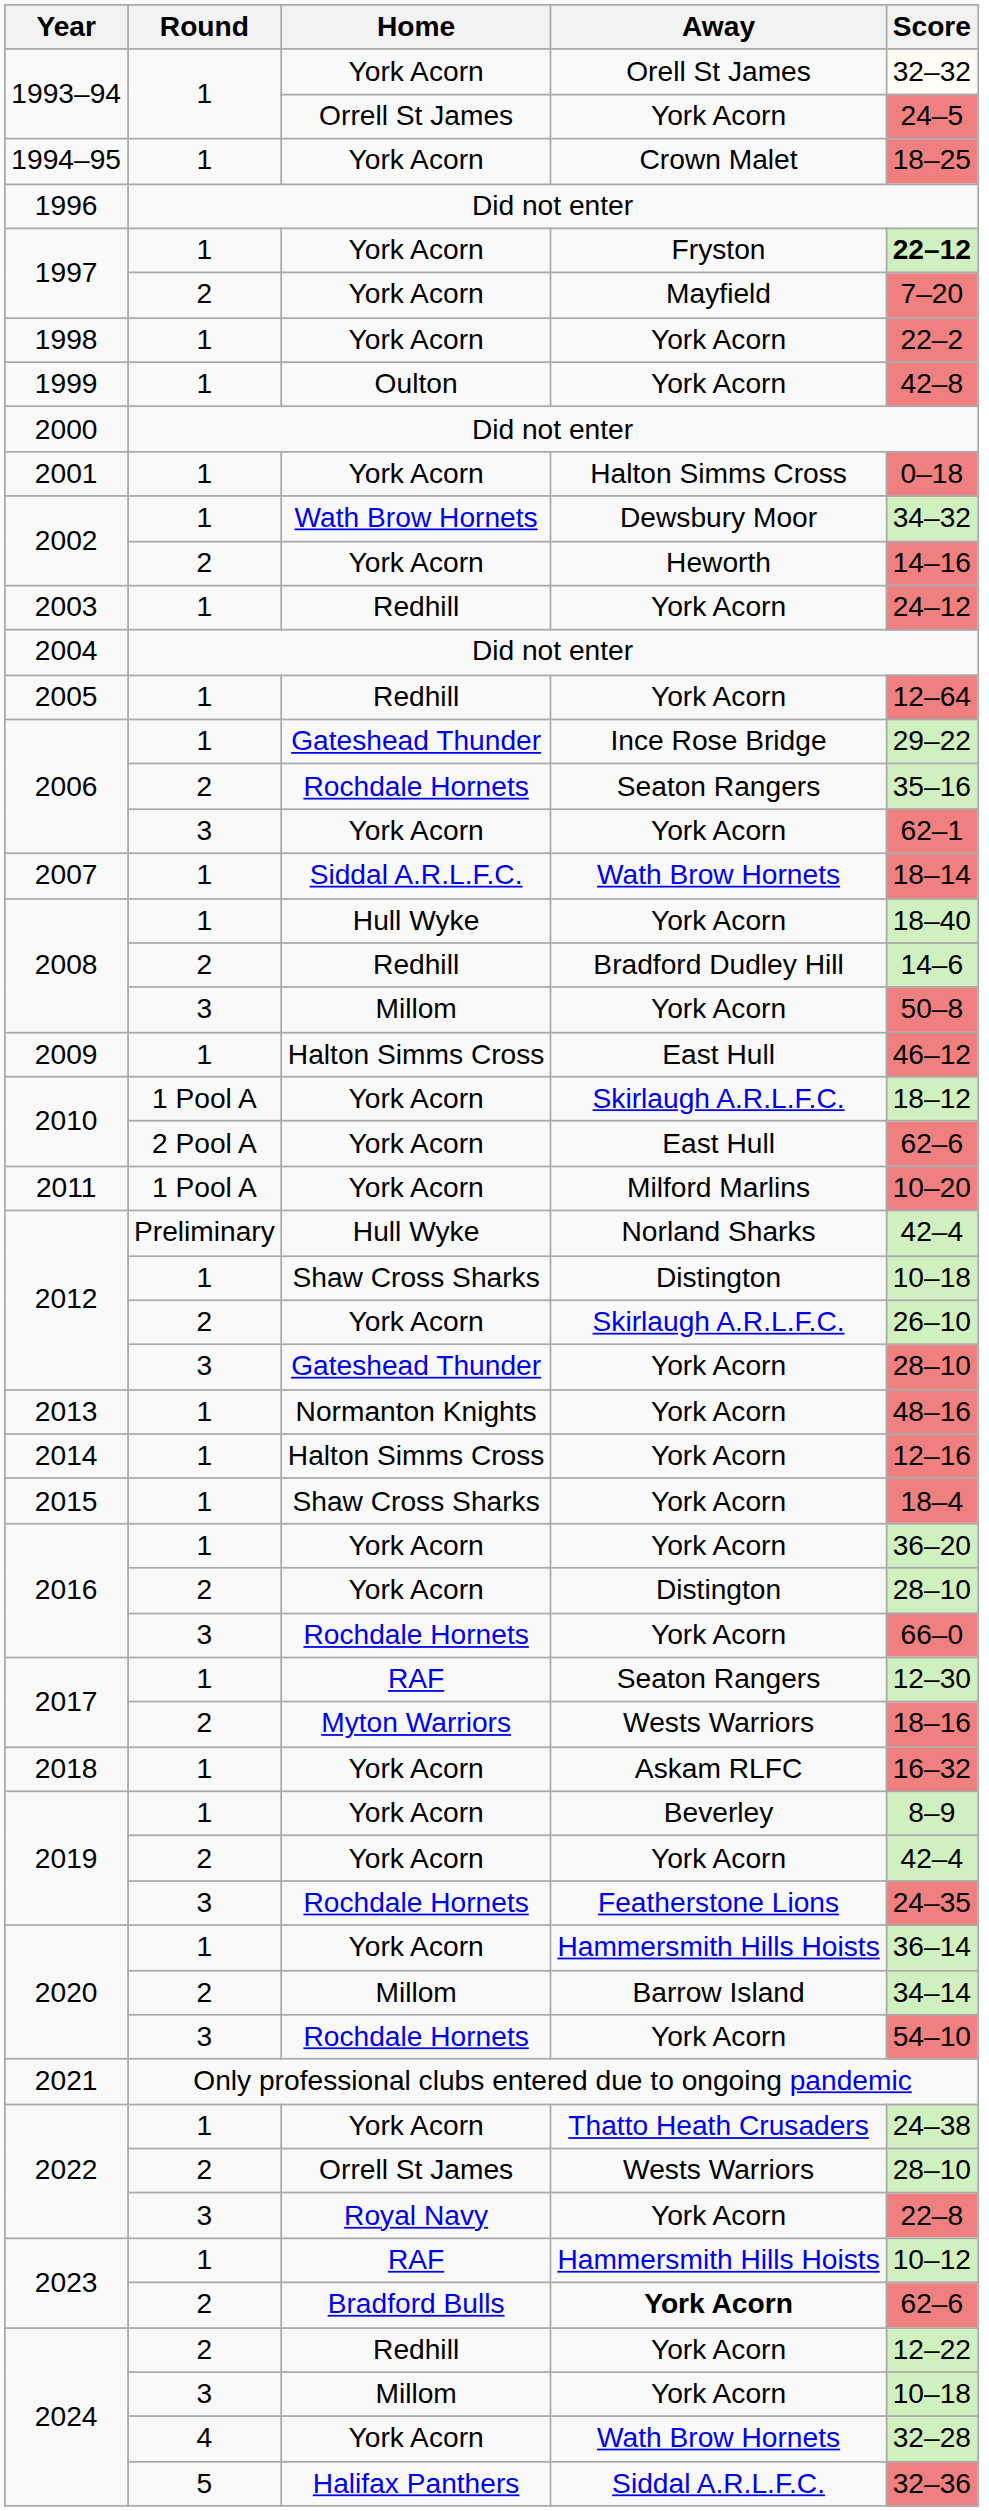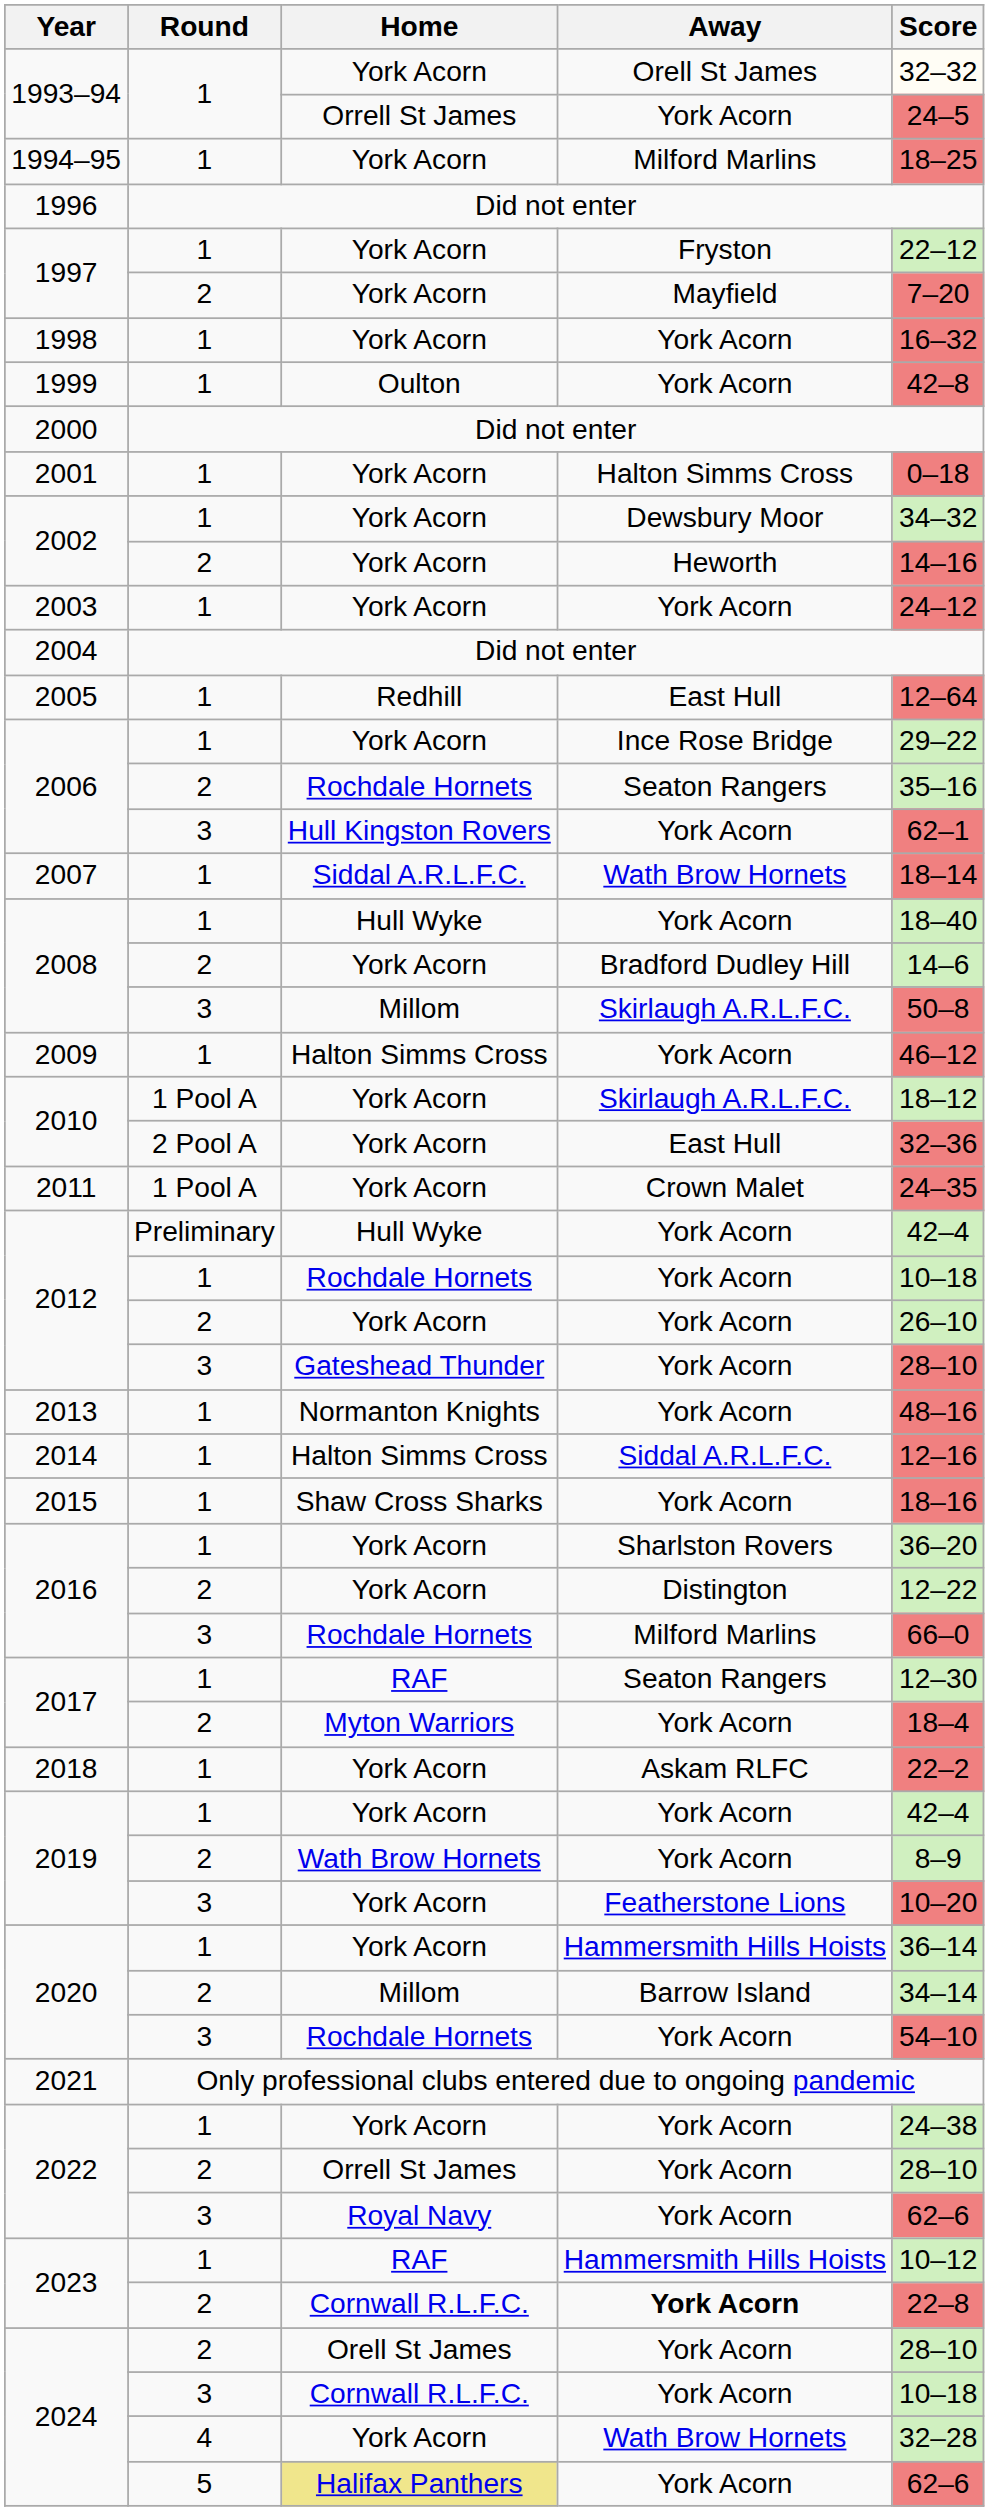 <table class="wikitable" style="text-align:center;">
 <tr>
 <th>Year</th>
 <th>Round</th>
 <th>Home</th>
 <th>Away</th>
 <th>Score</th>
 </tr>
 <tr>
 <td rowspan="2">1993–94</td>
 <td rowspan="2">1</td>
 <td>York Acorn</td>
 <td>Orell St James</td>
 <td bgcolor="#FF FD F5">32–32</td>
 </tr>
 <tr>
 <td>Orrell St James</td>
 <td>York Acorn</td>
 <td bgcolor="#F0 80 80">24–5</td>
 </tr>
 <tr>
 <td>1994–95</td>
 <td>1</td>
 <td>York Acorn</td>
-<td>Crown Malet</td>
+<td>Milford Marlins</td>
 <td bgcolor="#F0 80 80">18–25</td>
 </tr>
 <tr>
 <td>1996</td>
 <td colspan="4">Did not enter</td>
 </tr>
 <tr>
 <td rowspan="2">1997</td>
 <td>1</td>
 <td>York Acorn</td>
 <td>Fryston</td>
-<td bgcolor="#D0F0C0"><strong>22–12</strong></td>
+<td bgcolor="#D0F0C0">22–12</td>
 </tr>
 <tr>
 <td>2</td>
 <td>York Acorn</td>
 <td>Mayfield</td>
 <td bgcolor="#F0 80 80">7–20</td>
 </tr>
 <tr>
 <td>1998</td>
 <td>1</td>
 <td>York Acorn</td>
 <td>York Acorn</td>
-<td bgcolor="#F0 80 80">22–2</td>
+<td bgcolor="#F0 80 80">16–32</td>
 </tr>
 <tr>
 <td>1999</td>
 <td>1</td>
 <td>Oulton</td>
 <td>York Acorn</td>
 <td bgcolor="#F0 80 80">42–8</td>
 </tr>
 <tr>
 <td>2000</td>
 <td colspan="4">Did not enter</td>
 </tr>
 <tr>
 <td>2001</td>
 <td>1</td>
 <td>York Acorn</td>
 <td>Halton Simms Cross</td>
 <td bgcolor="#F0 80 80">0–18</td>
 </tr>
 <tr>
 <td rowspan="2">2002</td>
 <td>1</td>
-<td><a href='#'>Wath Brow Hornets</a></td>
+<td>York Acorn</td>
 <td>Dewsbury Moor</td>
 <td bgcolor="#D0F0C0">34–32</td>
 </tr>
 <tr>
 <td>2</td>
 <td>York Acorn</td>
 <td>Heworth</td>
 <td bgcolor="#F0 80 80">14–16</td>
 </tr>
 <tr>
 <td>2003</td>
 <td>1</td>
-<td>Redhill</td>
+<td>York Acorn</td>
 <td>York Acorn</td>
 <td bgcolor="#F0 80 80">24–12</td>
 </tr>
 <tr>
 <td>2004</td>
 <td colspan="4">Did not enter</td>
 </tr>
 <tr>
 <td>2005</td>
 <td>1</td>
 <td>Redhill</td>
-<td>York Acorn</td>
+<td>East Hull</td>
 <td bgcolor="#F0 80 80">12–64</td>
 </tr>
 <tr>
 <td rowspan="3">2006</td>
 <td>1</td>
-<td><a href='#'>Gateshead Thunder</a></td>
+<td>York Acorn</td>
 <td>Ince Rose Bridge</td>
 <td bgcolor="#D0F0C0">29–22</td>
 </tr>
 <tr>
 <td>2</td>
 <td><a href='#'>Rochdale Hornets</a></td>
 <td>Seaton Rangers</td>
 <td bgcolor="#D0F0C0">35–16</td>
 </tr>
 <tr>
 <td>3</td>
-<td>York Acorn</td>
+<td><a href='#'>Hull Kingston Rovers</a></td>
 <td>York Acorn</td>
 <td bgcolor="#F0 80 80">62–1</td>
 </tr>
 <tr>
 <td>2007</td>
 <td>1</td>
 <td><a href='#'>Siddal A.R.L.F.C.</a></td>
 <td><a href='#'>Wath Brow Hornets</a></td>
 <td bgcolor="#F0 80 80">18–14</td>
 </tr>
 <tr>
 <td rowspan="3">2008</td>
 <td>1</td>
 <td>Hull Wyke</td>
 <td>York Acorn</td>
 <td bgcolor="#D0F0C0">18–40 </td>
 </tr>
 <tr>
 <td>2</td>
-<td>Redhill</td>
+<td>York Acorn</td>
 <td>Bradford Dudley Hill</td>
 <td bgcolor="#D0F0C0">14–6</td>
 </tr>
 <tr>
 <td>3</td>
 <td>Millom</td>
-<td>York Acorn</td>
+<td><a href='#'>Skirlaugh A.R.L.F.C.</a></td>
 <td bgcolor="#F0 80 80">50–8</td>
 </tr>
 <tr>
 <td>2009</td>
 <td>1</td>
 <td>Halton Simms Cross</td>
-<td>East Hull</td>
+<td>York Acorn</td>
 <td bgcolor="#F0 80 80">46–12</td>
 </tr>
 <tr>
 <td rowspan="2">2010</td>
 <td>1 Pool A</td>
 <td>York Acorn</td>
 <td><a href='#'>Skirlaugh A.R.L.F.C.</a></td>
 <td bgcolor="#D0F0C0">18–12</td>
 </tr>
 <tr>
 <td>2 Pool A</td>
 <td>York Acorn</td>
 <td>East Hull</td>
-<td bgcolor="#F0 80 80">62–6</td>
+<td bgcolor="#F0 80 80">32–36</td>
 </tr>
 <tr>
 <td>2011</td>
 <td>1 Pool A</td>
 <td>York Acorn</td>
-<td>Milford Marlins</td>
-<td bgcolor="#F0 80 80">10–20</td>
+<td>Crown Malet</td>
+<td bgcolor="#F0 80 80">24–35</td>
 </tr>
 <tr>
 <td rowspan="4">2012</td>
 <td>Preliminary</td>
 <td>Hull Wyke</td>
-<td>Norland Sharks</td>
+<td>York Acorn</td>
 <td bgcolor="#D0F0C0">42–4</td>
 </tr>
 <tr>
 <td>1</td>
-<td>Shaw Cross Sharks</td>
-<td>Distington</td>
+<td><a href='#'>Rochdale Hornets</a></td>
+<td>York Acorn</td>
 <td bgcolor="#D0F0C0">10–18</td>
 </tr>
 <tr>
 <td>2</td>
 <td>York Acorn</td>
-<td><a href='#'>Skirlaugh A.R.L.F.C.</a></td>
+<td>York Acorn</td>
 <td bgcolor="#D0F0C0">26–10</td>
 </tr>
 <tr>
 <td>3</td>
 <td><a href='#'>Gateshead Thunder</a></td>
 <td>York Acorn</td>
 <td bgcolor="#F0 80 80">28–10</td>
 </tr>
 <tr>
 <td>2013</td>
 <td>1</td>
 <td>Normanton Knights</td>
 <td>York Acorn</td>
 <td bgcolor="#F0 80 80">48–16</td>
 </tr>
 <tr>
 <td>2014</td>
 <td>1</td>
 <td>Halton Simms Cross</td>
-<td>York Acorn</td>
+<td><a href='#'>Siddal A.R.L.F.C.</a></td>
 <td bgcolor="#F0 80 80">12–16</td>
 </tr>
 <tr>
 <td>2015</td>
 <td>1</td>
 <td>Shaw Cross Sharks</td>
 <td>York Acorn</td>
-<td bgcolor="#F0 80 80">18–4</td>
+<td bgcolor="#F0 80 80">18–16</td>
 </tr>
 <tr>
 <td rowspan="3">2016</td>
 <td>1</td>
 <td>York Acorn</td>
-<td>York Acorn</td>
+<td>Sharlston Rovers</td>
 <td bgcolor="#D0F0C0">36–20</td>
 </tr>
 <tr>
 <td>2</td>
 <td>York Acorn</td>
 <td>Distington</td>
-<td bgcolor="#D0F0C0">28–10</td>
+<td bgcolor="#D0F0C0">12–22</td>
 </tr>
 <tr>
 <td>3</td>
 <td><a href='#'>Rochdale Hornets</a></td>
-<td>York Acorn</td>
+<td>Milford Marlins</td>
 <td bgcolor="#F0 80 80">66–0</td>
 </tr>
 <tr>
 <td rowspan="2">2017</td>
 <td>1</td>
 <td><a href='#'>RAF</a></td>
 <td>Seaton Rangers</td>
 <td bgcolor="#D0F0C0">12–30</td>
 </tr>
 <tr>
 <td>2</td>
 <td><a href='#'>Myton Warriors</a></td>
-<td>Wests Warriors</td>
-<td bgcolor="#F0 80 80">18–16</td>
+<td>York Acorn</td>
+<td bgcolor="#F0 80 80">18–4</td>
 </tr>
 <tr>
 <td>2018</td>
 <td>1</td>
 <td>York Acorn</td>
 <td>Askam RLFC</td>
-<td bgcolor="#F0 80 80">16–32</td>
+<td bgcolor="#F0 80 80">22–2</td>
 </tr>
 <tr>
 <td rowspan="3">2019</td>
 <td>1</td>
 <td>York Acorn</td>
-<td>Beverley</td>
-<td bgcolor="#D0F0C0">8–9</td>
-</tr>
-<tr>
-<td>2</td>
-<td>York Acorn</td>
 <td>York Acorn</td>
 <td bgcolor="#D0F0C0">42–4</td>
 </tr>
 <tr>
+<td>2</td>
+<td><a href='#'>Wath Brow Hornets</a></td>
+<td>York Acorn</td>
+<td bgcolor="#D0F0C0">8–9</td>
+</tr>
+<tr>
 <td>3</td>
-<td><a href='#'>Rochdale Hornets</a></td>
+<td>York Acorn</td>
 <td><a href='#'>Featherstone Lions</a></td>
-<td bgcolor="#F0 80 80">24–35</td>
+<td bgcolor="#F0 80 80">10–20</td>
 </tr>
 <tr>
 <td rowspan="3">2020</td>
 <td>1</td>
 <td>York Acorn</td>
 <td><a href='#'>Hammersmith Hills Hoists</a></td>
 <td bgcolor="#D0F0C0">36–14</td>
 </tr>
 <tr>
 <td>2</td>
 <td>Millom</td>
 <td>Barrow Island</td>
 <td bgcolor="#D0F0C0">34–14</td>
 </tr>
 <tr>
 <td>3</td>
 <td><a href='#'>Rochdale Hornets</a></td>
 <td>York Acorn</td>
 <td bgcolor="#F0 80 80">54–10</td>
 </tr>
 <tr>
 <td>2021</td>
 <td colspan="4">Only professional clubs entered due to ongoing <a href='#'>pandemic</a></td>
 </tr>
 <tr>
 <td rowspan="3">2022</td>
 <td>1</td>
 <td>York Acorn</td>
-<td><a href='#'>Thatto Heath Crusaders</a></td>
+<td>York Acorn</td>
 <td bgcolor="#D0F0C0">24–38</td>
 </tr>
 <tr>
 <td>2</td>
 <td>Orrell St James</td>
-<td>Wests Warriors</td>
+<td>York Acorn</td>
 <td bgcolor="#D0F0C0">28–10</td>
 </tr>
 <tr>
 <td>3</td>
 <td><a href='#'>Royal Navy</a></td>
 <td>York Acorn</td>
-<td bgcolor="#F0 80 80">22–8</td>
+<td bgcolor="#F0 80 80">62–6</td>
 </tr>
 <tr>
 <td rowspan="2">2023</td>
 <td>1</td>
 <td><a href='#'>RAF</a></td>
 <td><a href='#'>Hammersmith Hills Hoists</a></td>
 <td bgcolor="#D0F0C0">10–12</td>
 </tr>
 <tr>
 <td>2</td>
-<td><a href='#'>Bradford Bulls</a></td>
+<td><a href='#'>Cornwall R.L.F.C.</a></td>
 <td><strong>York Acorn</strong></td>
-<td bgcolor="#F0 80 80">62–6</td>
+<td bgcolor="#F0 80 80">22–8</td>
 </tr>
 <tr>
 <td rowspan="4">2024</td>
 <td>2</td>
-<td>Redhill</td>
+<td>Orell St James</td>
 <td>York Acorn</td>
-<td bgcolor="#D0F0C0">12–22</td>
+<td bgcolor="#D0F0C0">28–10</td>
 </tr>
 <tr>
 <td>3</td>
-<td>Millom</td>
+<td><a href='#'>Cornwall R.L.F.C.</a></td>
 <td>York Acorn</td>
 <td bgcolor="#D0F0C0">10–18</td>
 </tr>
 <tr>
 <td>4</td>
 <td>York Acorn</td>
 <td><a href='#'>Wath Brow Hornets</a></td>
 <td bgcolor="#D0F0C0">32–28</td>
 </tr>
 <tr>
 <td>5</td>
-<td><a href='#'>Halifax Panthers</a></td>
-<td><a href='#'>Siddal A.R.L.F.C.</a></td>
-<td bgcolor="#F0 80 80">32–36</td>
+<td style="background: khaki;"><a href='#'>Halifax Panthers</a></td>
+<td>York Acorn</td>
+<td bgcolor="#F0 80 80">62–6</td>
 </tr>
 </table>
